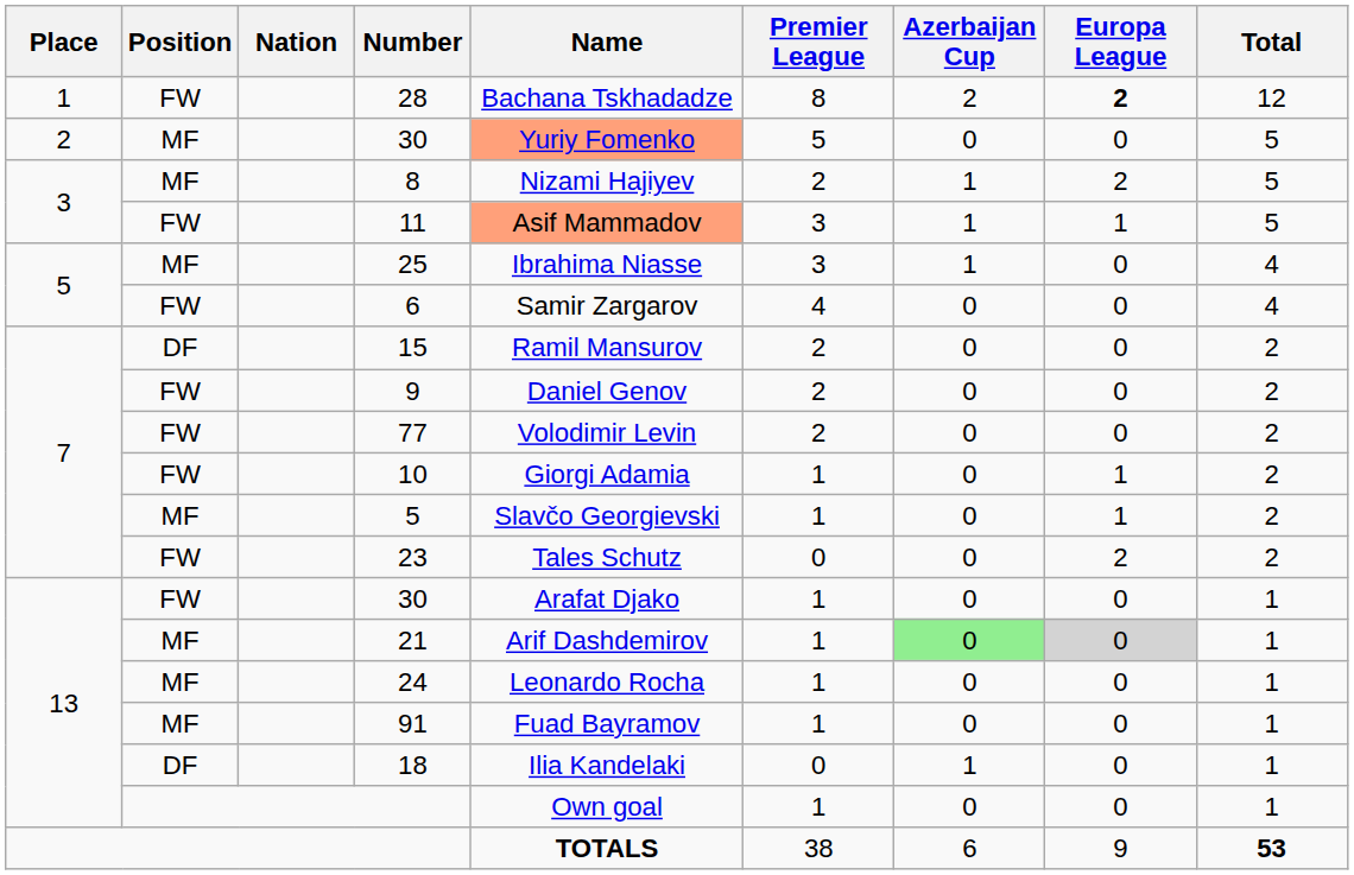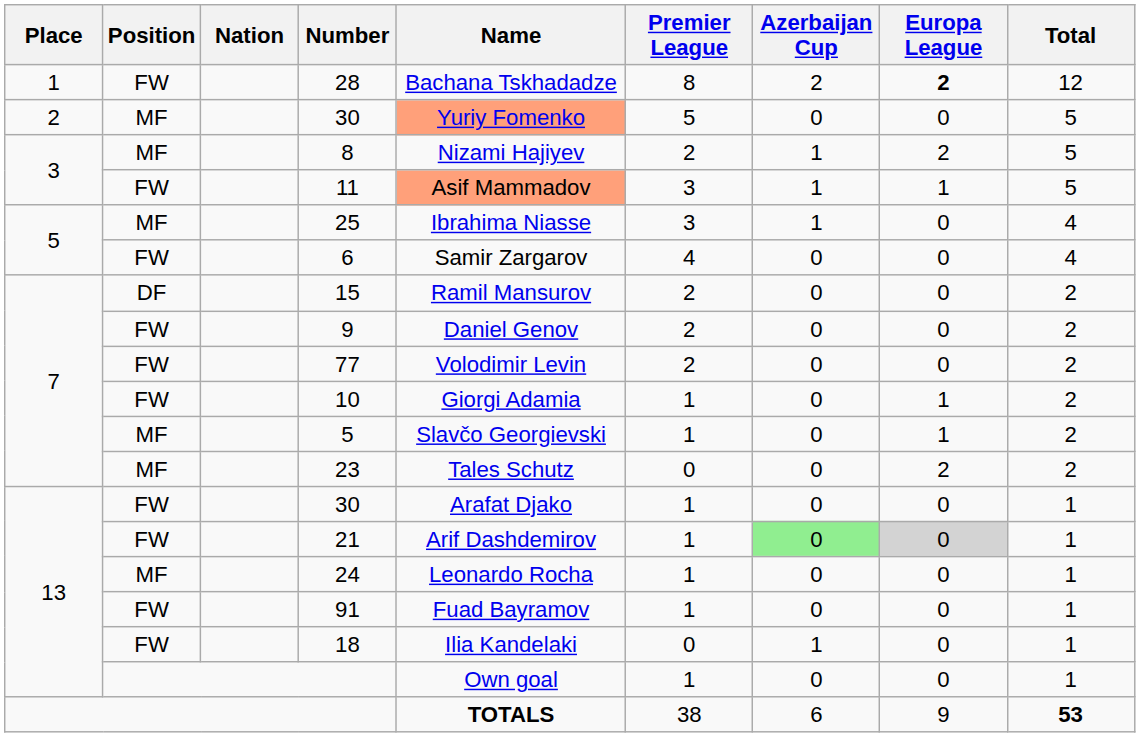 <table class="wikitable" style="font-size: 95%; text-align: center;">
 <tr>
 <th width=60>Place</th>
 <th width=60>Position</th>
 <th width=60>Nation</th>
 <th width=60>Number</th>
 <th width=150>Name</th>
 <th width=80><a href='#'>Premier League</a></th>
 <th width=80><a href='#'>Azerbaijan Cup</a></th>
 <th width=80><a href='#'>Europa League</a></th>
 <th width=80>Total</th>
 </tr>
 <tr>
 <td>1</td>
 <td>FW</td>
 <td></td>
 <td>28</td>
 <td><a href='#'>Bachana Tskhadadze</a></td>
 <td>8</td>
 <td>2</td>
 <td><strong>2</strong></td>
 <td>12</td>
 </tr>
 <tr>
 <td>2</td>
 <td>MF</td>
 <td></td>
 <td>30</td>
 <td style="background: lightsalmon;"><a href='#'>Yuriy Fomenko</a></td>
 <td>5</td>
 <td>0</td>
 <td>0</td>
 <td>5</td>
 </tr>
 <tr>
 <td rowspan="2">3</td>
 <td>MF</td>
 <td></td>
 <td>8</td>
 <td><a href='#'>Nizami Hajiyev</a></td>
 <td>2</td>
 <td>1</td>
 <td>2</td>
 <td>5</td>
 </tr>
 <tr>
 <td>FW</td>
 <td></td>
 <td>11</td>
 <td style="background: lightsalmon;">Asif Mammadov</td>
 <td>3</td>
 <td>1</td>
 <td>1</td>
 <td>5</td>
 </tr>
 <tr>
 <td rowspan="2">5</td>
 <td>MF</td>
 <td></td>
 <td>25</td>
 <td><a href='#'>Ibrahima Niasse</a></td>
 <td>3</td>
 <td>1</td>
 <td>0</td>
 <td>4</td>
 </tr>
 <tr>
 <td>FW</td>
 <td></td>
 <td>6</td>
 <td>Samir Zargarov</td>
 <td>4</td>
 <td>0</td>
 <td>0</td>
 <td>4</td>
 </tr>
 <tr>
 <td rowspan="6">7</td>
 <td>DF</td>
 <td></td>
 <td>15</td>
 <td><a href='#'>Ramil Mansurov</a></td>
 <td>2</td>
 <td>0</td>
 <td>0</td>
 <td>2</td>
 </tr>
 <tr>
 <td>FW</td>
 <td></td>
 <td>9</td>
 <td><a href='#'>Daniel Genov</a></td>
 <td>2</td>
 <td>0</td>
 <td>0</td>
 <td>2</td>
 </tr>
 <tr>
 <td>FW</td>
 <td></td>
 <td>77</td>
 <td><a href='#'>Volodimir Levin</a></td>
 <td>2</td>
 <td>0</td>
 <td>0</td>
 <td>2</td>
 </tr>
 <tr>
 <td>FW</td>
 <td></td>
 <td>10</td>
 <td><a href='#'>Giorgi Adamia</a></td>
 <td>1</td>
 <td>0</td>
 <td>1</td>
 <td>2</td>
 </tr>
 <tr>
 <td>MF</td>
 <td></td>
 <td>5</td>
 <td><a href='#'>Slavčo Georgievski</a></td>
 <td>1</td>
 <td>0</td>
 <td>1</td>
 <td>2</td>
 </tr>
 <tr>
-<td>FW</td>
+<td>MF</td>
 <td></td>
 <td>23</td>
 <td><a href='#'>Tales Schutz</a></td>
 <td>0</td>
 <td>0</td>
 <td>2</td>
 <td>2</td>
 </tr>
 <tr>
 <td rowspan="6">13</td>
 <td>FW</td>
 <td></td>
 <td>30</td>
 <td><a href='#'>Arafat Djako</a></td>
 <td>1</td>
 <td>0</td>
 <td>0</td>
 <td>1</td>
 </tr>
 <tr>
-<td>MF</td>
+<td>FW</td>
 <td></td>
 <td>21</td>
 <td><a href='#'>Arif Dashdemirov</a></td>
 <td>1</td>
 <td style="background: lightgreen;">0</td>
 <td style="background: lightgrey;">0</td>
 <td>1</td>
 </tr>
 <tr>
 <td>MF</td>
 <td></td>
 <td>24</td>
 <td><a href='#'>Leonardo Rocha</a></td>
 <td>1</td>
 <td>0</td>
 <td>0</td>
 <td>1</td>
 </tr>
 <tr>
-<td>MF</td>
+<td>FW</td>
 <td></td>
 <td>91</td>
 <td><a href='#'>Fuad Bayramov</a></td>
 <td>1</td>
 <td>0</td>
 <td>0</td>
 <td>1</td>
 </tr>
 <tr>
-<td>DF</td>
+<td>FW</td>
 <td></td>
 <td>18</td>
 <td><a href='#'>Ilia Kandelaki</a></td>
 <td>0</td>
 <td>1</td>
 <td>0</td>
 <td>1</td>
 </tr>
 <tr>
 <td colspan="3"></td>
 <td><a href='#'>Own goal</a></td>
 <td>1</td>
 <td>0</td>
 <td>0</td>
 <td>1</td>
 </tr>
 <tr>
 <td colspan="4"></td>
 <td><strong>TOTALS</strong></td>
 <td>38</td>
 <td>6</td>
 <td>9</td>
 <td><strong>53</strong></td>
 </tr>
 </table>
